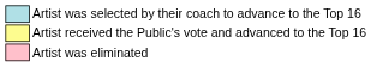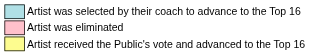 <table class="toccolours" style="font-size: 90%; white-space: nowrap;">
 <tr>
 <td style="background:#B0E0E6; border:1px solid black;">      </td>
 <td>Artist was selected by their coach to advance to the Top 16</td>
 </tr>
 <tr>
+<td style="background:pink; border:1px solid black;">      </td>
+<td>Artist was eliminated</td>
+</tr>
+<tr>
 <td style="background:#fdfc8f; border:1px solid black;">      </td>
 <td>Artist received the Public's vote and advanced to the Top 16</td>
 </tr>
-<tr>
-<td style="background:pink; border:1px solid black;">      </td>
-<td>Artist was eliminated</td>
-</tr>
 </table>
